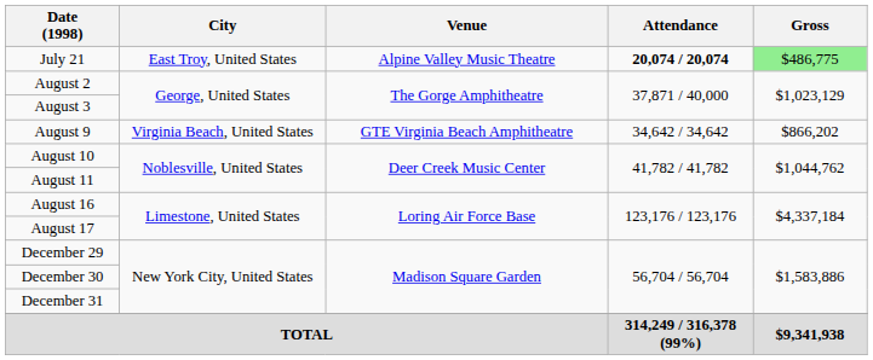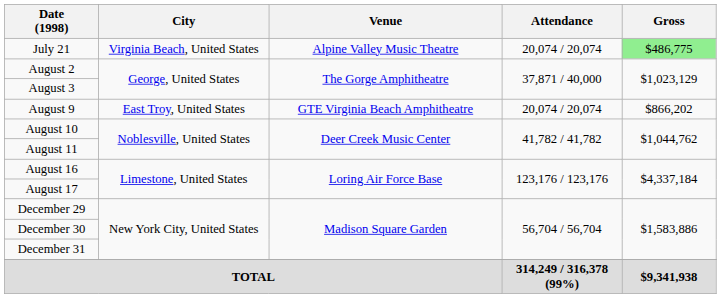 <table class="wikitable plainrowheaders" style="text-align:center;">
 <tr>
 <th scope="col" style="width:7em;">Date<br>(1998)</th>
 <th scope="col" style="width:13em;">City</th>
 <th scope="col" style="width:18em;">Venue</th>
 <th scope="col" style="width:9em;">Attendance</th>
 <th scope="col" style="width:7em;">Gross</th>
 </tr>
 <tr>
 <td>July 21</td>
-<td><a href='#'>East Troy</a>, United States</td>
+<td><a href='#'>Virginia Beach</a>, United States</td>
 <td><a href='#'>Alpine Valley Music Theatre</a></td>
-<td><strong>20,074 / 20,074</strong></td>
+<td>20,074 / 20,074</td>
 <td style="background: lightgreen;">$486,775</td>
 </tr>
 <tr>
 <td>August 2</td>
 <td rowspan="2"><a href='#'>George</a>, United States</td>
 <td rowspan="2"><a href='#'>The Gorge Amphitheatre</a></td>
 <td rowspan="2">37,871 / 40,000</td>
 <td rowspan="2">$1,023,129</td>
 </tr>
 <tr>
 <td>August 3</td>
 </tr>
 <tr>
 <td>August 9</td>
-<td><a href='#'>Virginia Beach</a>, United States</td>
+<td><a href='#'>East Troy</a>, United States</td>
 <td><a href='#'>GTE Virginia Beach Amphitheatre</a></td>
-<td>34,642 / 34,642</td>
+<td>20,074 / 20,074</td>
 <td>$866,202</td>
 </tr>
 <tr>
 <td>August 10</td>
 <td rowspan="2"><a href='#'>Noblesville</a>, United States</td>
 <td rowspan="2"><a href='#'>Deer Creek Music Center</a></td>
 <td rowspan="2">41,782 / 41,782</td>
 <td rowspan="2">$1,044,762</td>
 </tr>
 <tr>
 <td>August 11</td>
 </tr>
 <tr>
 <td>August 16</td>
 <td rowspan="2"><a href='#'>Limestone</a>, United States</td>
 <td rowspan="2"><a href='#'>Loring Air Force Base</a></td>
 <td rowspan="2">123,176 / 123,176</td>
 <td rowspan="2">$4,337,184</td>
 </tr>
 <tr>
 <td>August 17</td>
 </tr>
 <tr>
 <td>December 29</td>
 <td rowspan="3">New York City, United States</td>
 <td rowspan="3"><a href='#'>Madison Square Garden</a></td>
 <td rowspan="3">56,704 / 56,704</td>
 <td rowspan="3">$1,583,886</td>
 </tr>
 <tr>
 <td>December 30</td>
 </tr>
 <tr>
 <td>December 31</td>
 </tr>
 <tr>
 </tr>
 <tr style="background:#ddd;">
 <td colspan="3"><strong>TOTAL</strong></td>
 <td><strong>314,249 / 316,378 (99%)</strong></td>
 <td><strong>$9,341,938</strong></td>
 </tr>
 </table>
